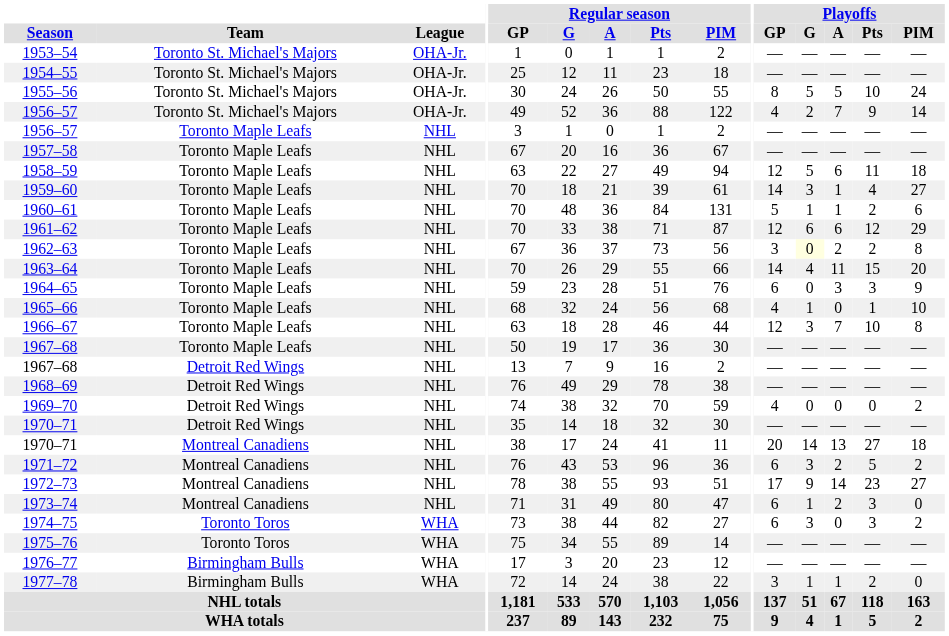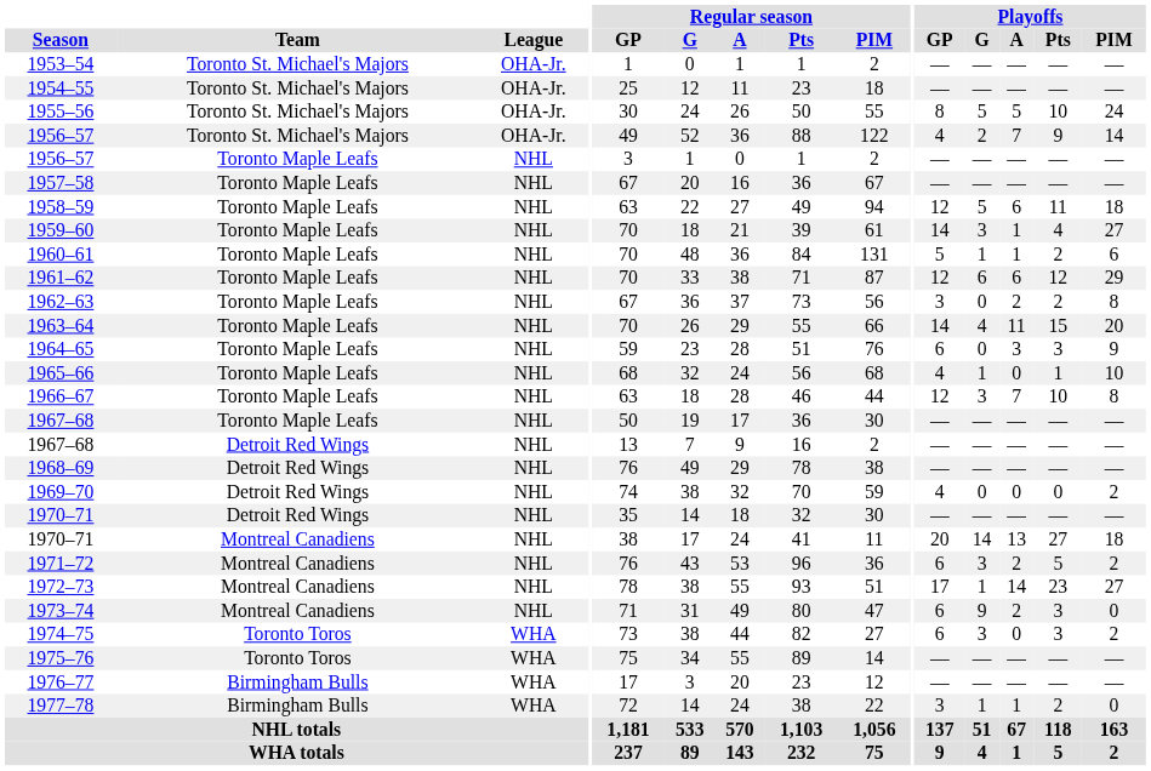 <table border="0" cellpadding="1" cellspacing="0" style="text-align:center; width:60em">
 <tr bgcolor="#e0e0e0">
 <th colspan="3"  bgcolor="#ffffff"></th>
 <th rowspan="99" bgcolor="#ffffff"></th>
 <th colspan="5"><a href='#'>Regular season</a></th>
 <th rowspan="99" bgcolor="#ffffff"></th>
 <th colspan="5"><a href='#'>Playoffs</a></th>
 </tr>
 <tr bgcolor="#e0e0e0">
 <th><a href='#'>Season</a></th>
 <th>Team</th>
 <th>League</th>
 <th>GP</th>
 <th><a href='#'>G</a></th>
 <th><a href='#'>A</a></th>
 <th><a href='#'>Pts</a></th>
 <th><a href='#'>PIM</a></th>
 <th>GP</th>
 <th>G</th>
 <th>A</th>
 <th>Pts</th>
 <th>PIM</th>
 </tr>
 <tr>
 <td><a href='#'>1953–54</a></td>
 <td><a href='#'>Toronto St. Michael's Majors</a></td>
 <td><a href='#'>OHA-Jr.</a></td>
 <td>1</td>
 <td>0</td>
 <td>1</td>
 <td>1</td>
 <td>2</td>
 <td>—</td>
 <td>—</td>
 <td>—</td>
 <td>—</td>
 <td>—</td>
 </tr>
 <tr bgcolor="#f0f0f0">
 <td><a href='#'>1954–55</a></td>
 <td>Toronto St. Michael's Majors</td>
 <td>OHA-Jr.</td>
 <td>25</td>
 <td>12</td>
 <td>11</td>
 <td>23</td>
 <td>18</td>
 <td>—</td>
 <td>—</td>
 <td>—</td>
 <td>—</td>
 <td>—</td>
 </tr>
 <tr>
 <td><a href='#'>1955–56</a></td>
 <td>Toronto St. Michael's Majors</td>
 <td>OHA-Jr.</td>
 <td>30</td>
 <td>24</td>
 <td>26</td>
 <td>50</td>
 <td>55</td>
 <td>8</td>
 <td>5</td>
 <td>5</td>
 <td>10</td>
 <td>24</td>
 </tr>
 <tr bgcolor="#f0f0f0">
 <td><a href='#'>1956–57</a></td>
 <td>Toronto St. Michael's Majors</td>
 <td>OHA-Jr.</td>
 <td>49</td>
 <td>52</td>
 <td>36</td>
 <td>88</td>
 <td>122</td>
 <td>4</td>
 <td>2</td>
 <td>7</td>
 <td>9</td>
 <td>14</td>
 </tr>
 <tr>
 <td><a href='#'>1956–57</a></td>
 <td><a href='#'>Toronto Maple Leafs</a></td>
 <td><a href='#'>NHL</a></td>
 <td>3</td>
 <td>1</td>
 <td>0</td>
 <td>1</td>
 <td>2</td>
 <td>—</td>
 <td>—</td>
 <td>—</td>
 <td>—</td>
 <td>—</td>
 </tr>
 <tr bgcolor="#f0f0f0">
 <td><a href='#'>1957–58</a></td>
 <td>Toronto Maple Leafs</td>
 <td>NHL</td>
 <td>67</td>
 <td>20</td>
 <td>16</td>
 <td>36</td>
 <td>67</td>
 <td>—</td>
 <td>—</td>
 <td>—</td>
 <td>—</td>
 <td>—</td>
 </tr>
 <tr>
 <td><a href='#'>1958–59</a></td>
 <td>Toronto Maple Leafs</td>
 <td>NHL</td>
 <td>63</td>
 <td>22</td>
 <td>27</td>
 <td>49</td>
 <td>94</td>
 <td>12</td>
 <td>5</td>
 <td>6</td>
 <td>11</td>
 <td>18</td>
 </tr>
 <tr bgcolor="#f0f0f0">
 <td><a href='#'>1959–60</a></td>
 <td>Toronto Maple Leafs</td>
 <td>NHL</td>
 <td>70</td>
 <td>18</td>
 <td>21</td>
 <td>39</td>
 <td>61</td>
 <td>14</td>
 <td>3</td>
 <td>1</td>
 <td>4</td>
 <td>27</td>
 </tr>
 <tr>
 <td><a href='#'>1960–61</a></td>
 <td>Toronto Maple Leafs</td>
 <td>NHL</td>
 <td>70</td>
 <td>48</td>
 <td>36</td>
 <td>84</td>
 <td>131</td>
 <td>5</td>
 <td>1</td>
 <td>1</td>
 <td>2</td>
 <td>6</td>
 </tr>
 <tr bgcolor="#f0f0f0">
 <td><a href='#'>1961–62</a></td>
 <td>Toronto Maple Leafs</td>
 <td>NHL</td>
 <td>70</td>
 <td>33</td>
 <td>38</td>
 <td>71</td>
 <td>87</td>
 <td>12</td>
 <td>6</td>
 <td>6</td>
 <td>12</td>
 <td>29</td>
 </tr>
 <tr>
 <td><a href='#'>1962–63</a></td>
 <td>Toronto Maple Leafs</td>
 <td>NHL</td>
 <td>67</td>
 <td>36</td>
 <td>37</td>
 <td>73</td>
 <td>56</td>
 <td>3</td>
-<td style="background: lightyellow;">0</td>
+<td>0</td>
 <td>2</td>
 <td>2</td>
 <td>8</td>
 </tr>
 <tr bgcolor="#f0f0f0">
 <td><a href='#'>1963–64</a></td>
 <td>Toronto Maple Leafs</td>
 <td>NHL</td>
 <td>70</td>
 <td>26</td>
 <td>29</td>
 <td>55</td>
 <td>66</td>
 <td>14</td>
 <td>4</td>
 <td>11</td>
 <td>15</td>
 <td>20</td>
 </tr>
 <tr>
 <td><a href='#'>1964–65</a></td>
 <td>Toronto Maple Leafs</td>
 <td>NHL</td>
 <td>59</td>
 <td>23</td>
 <td>28</td>
 <td>51</td>
 <td>76</td>
 <td>6</td>
 <td>0</td>
 <td>3</td>
 <td>3</td>
 <td>9</td>
 </tr>
 <tr bgcolor="#f0f0f0">
 <td><a href='#'>1965–66</a></td>
 <td>Toronto Maple Leafs</td>
 <td>NHL</td>
 <td>68</td>
 <td>32</td>
 <td>24</td>
 <td>56</td>
 <td>68</td>
 <td>4</td>
 <td>1</td>
 <td>0</td>
 <td>1</td>
 <td>10</td>
 </tr>
 <tr>
 <td><a href='#'>1966–67</a></td>
 <td>Toronto Maple Leafs</td>
 <td>NHL</td>
 <td>63</td>
 <td>18</td>
 <td>28</td>
 <td>46</td>
 <td>44</td>
 <td>12</td>
 <td>3</td>
 <td>7</td>
 <td>10</td>
 <td>8</td>
 </tr>
 <tr bgcolor="#f0f0f0">
 <td><a href='#'>1967–68</a></td>
 <td>Toronto Maple Leafs</td>
 <td>NHL</td>
 <td>50</td>
 <td>19</td>
 <td>17</td>
 <td>36</td>
 <td>30</td>
 <td>—</td>
 <td>—</td>
 <td>—</td>
 <td>—</td>
 <td>—</td>
 </tr>
 <tr>
 <td>1967–68</td>
 <td><a href='#'>Detroit Red Wings</a></td>
 <td>NHL</td>
 <td>13</td>
 <td>7</td>
 <td>9</td>
 <td>16</td>
 <td>2</td>
 <td>—</td>
 <td>—</td>
 <td>—</td>
 <td>—</td>
 <td>—</td>
 </tr>
 <tr bgcolor="#f0f0f0">
 <td><a href='#'>1968–69</a></td>
 <td>Detroit Red Wings</td>
 <td>NHL</td>
 <td>76</td>
 <td>49</td>
 <td>29</td>
 <td>78</td>
 <td>38</td>
 <td>—</td>
 <td>—</td>
 <td>—</td>
 <td>—</td>
 <td>—</td>
 </tr>
 <tr>
 <td><a href='#'>1969–70</a></td>
 <td>Detroit Red Wings</td>
 <td>NHL</td>
 <td>74</td>
 <td>38</td>
 <td>32</td>
 <td>70</td>
 <td>59</td>
 <td>4</td>
 <td>0</td>
 <td>0</td>
 <td>0</td>
 <td>2</td>
 </tr>
 <tr bgcolor="#f0f0f0">
 <td><a href='#'>1970–71</a></td>
 <td>Detroit Red Wings</td>
 <td>NHL</td>
 <td>35</td>
 <td>14</td>
 <td>18</td>
 <td>32</td>
 <td>30</td>
 <td>—</td>
 <td>—</td>
 <td>—</td>
 <td>—</td>
 <td>—</td>
 </tr>
 <tr>
 <td>1970–71</td>
 <td><a href='#'>Montreal Canadiens</a></td>
 <td>NHL</td>
 <td>38</td>
 <td>17</td>
 <td>24</td>
 <td>41</td>
 <td>11</td>
 <td>20</td>
 <td>14</td>
 <td>13</td>
 <td>27</td>
 <td>18</td>
 </tr>
 <tr bgcolor="#f0f0f0">
 <td><a href='#'>1971–72</a></td>
 <td>Montreal Canadiens</td>
 <td>NHL</td>
 <td>76</td>
 <td>43</td>
 <td>53</td>
 <td>96</td>
 <td>36</td>
 <td>6</td>
 <td>3</td>
 <td>2</td>
 <td>5</td>
 <td>2</td>
 </tr>
 <tr>
 <td><a href='#'>1972–73</a></td>
 <td>Montreal Canadiens</td>
 <td>NHL</td>
 <td>78</td>
 <td>38</td>
 <td>55</td>
 <td>93</td>
 <td>51</td>
 <td>17</td>
-<td>9</td>
+<td>1</td>
 <td>14</td>
 <td>23</td>
 <td>27</td>
 </tr>
 <tr bgcolor="#f0f0f0">
 <td><a href='#'>1973–74</a></td>
 <td>Montreal Canadiens</td>
 <td>NHL</td>
 <td>71</td>
 <td>31</td>
 <td>49</td>
 <td>80</td>
 <td>47</td>
 <td>6</td>
-<td>1</td>
+<td>9</td>
 <td>2</td>
 <td>3</td>
 <td>0</td>
 </tr>
 <tr>
 <td><a href='#'>1974–75</a></td>
 <td><a href='#'>Toronto Toros</a></td>
 <td><a href='#'>WHA</a></td>
 <td>73</td>
 <td>38</td>
 <td>44</td>
 <td>82</td>
 <td>27</td>
 <td>6</td>
 <td>3</td>
 <td>0</td>
 <td>3</td>
 <td>2</td>
 </tr>
 <tr bgcolor="#f0f0f0">
 <td><a href='#'>1975–76</a></td>
 <td>Toronto Toros</td>
 <td>WHA</td>
 <td>75</td>
 <td>34</td>
 <td>55</td>
 <td>89</td>
 <td>14</td>
 <td>—</td>
 <td>—</td>
 <td>—</td>
 <td>—</td>
 <td>—</td>
 </tr>
 <tr>
 <td><a href='#'>1976–77</a></td>
 <td><a href='#'>Birmingham Bulls</a></td>
 <td>WHA</td>
 <td>17</td>
 <td>3</td>
 <td>20</td>
 <td>23</td>
 <td>12</td>
 <td>—</td>
 <td>—</td>
 <td>—</td>
 <td>—</td>
 <td>—</td>
 </tr>
 <tr bgcolor="#f0f0f0">
 <td><a href='#'>1977–78</a></td>
 <td>Birmingham Bulls</td>
 <td>WHA</td>
 <td>72</td>
 <td>14</td>
 <td>24</td>
 <td>38</td>
 <td>22</td>
 <td>3</td>
 <td>1</td>
 <td>1</td>
 <td>2</td>
 <td>0</td>
 </tr>
 <tr bgcolor="#e0e0e0">
 <th colspan="3">NHL totals</th>
 <th>1,181</th>
 <th>533</th>
 <th>570</th>
 <th>1,103</th>
 <th>1,056</th>
 <th>137</th>
 <th>51</th>
 <th>67</th>
 <th>118</th>
 <th>163</th>
 </tr>
 <tr bgcolor="#e0e0e0">
 <th colspan="3">WHA totals</th>
 <th>237</th>
 <th>89</th>
 <th>143</th>
 <th>232</th>
 <th>75</th>
 <th>9</th>
 <th>4</th>
 <th>1</th>
 <th>5</th>
 <th>2</th>
 </tr>
 </table>
